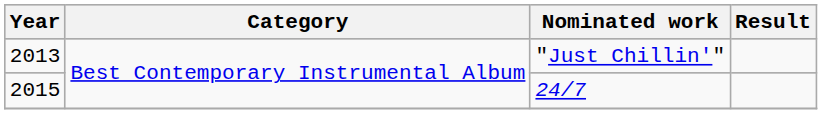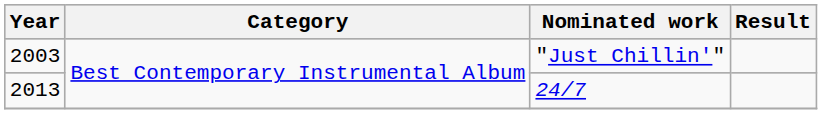 <table class="wikitable sortable">
 <tr>
 <th>Year</th>
 <th>Category</th>
 <th>Nominated work</th>
 <th>Result</th>
 </tr>
 <tr>
-<td>2013</td>
+<td>2003</td>
 <td rowspan="2"><a href='#'>Best Contemporary Instrumental Album</a></td>
 <td>"<a href='#'>Just Chillin'</a>"</td>
 <td></td>
 </tr>
 <tr>
-<td>2015</td>
+<td>2013</td>
 <td><em><a href='#'>24/7</a></em></td>
 <td></td>
 </tr>
 <tr>
 </tr>
 </table>
